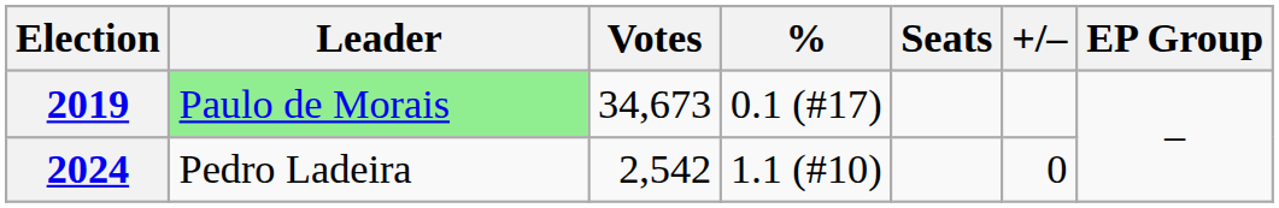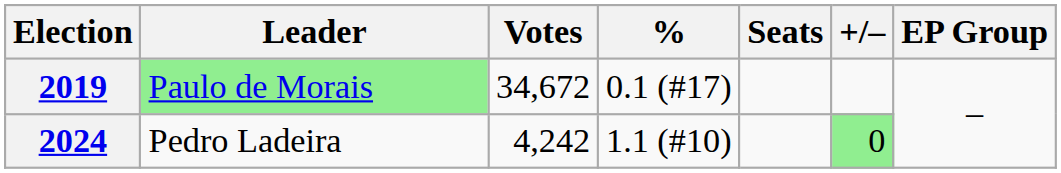 <table class="wikitable" style="text-align:right;">
 <tr>
 <th>Election</th>
 <th width="155px">Leader</th>
 <th>Votes</th>
 <th>%</th>
 <th>Seats</th>
 <th>+/–</th>
 <th>EP Group</th>
 </tr>
 <tr>
 <th><a href='#'>2019</a></th>
 <td align=left style="background: lightgreen;"><a href='#'>Paulo de Morais</a></td>
-<td>34,673</td>
+<td>34,672</td>
 <td>0.1 (#17)</td>
 <td></td>
 <td></td>
 <td rowspan=2 align=center>–</td>
 </tr>
 <tr>
 <th><a href='#'>2024</a></th>
 <td align=left>Pedro Ladeira</td>
-<td>2,542</td>
+<td>4,242</td>
 <td>1.1 (#10)</td>
 <td></td>
-<td>0</td>
+<td style="background: lightgreen;">0</td>
 </tr>
 </table>
